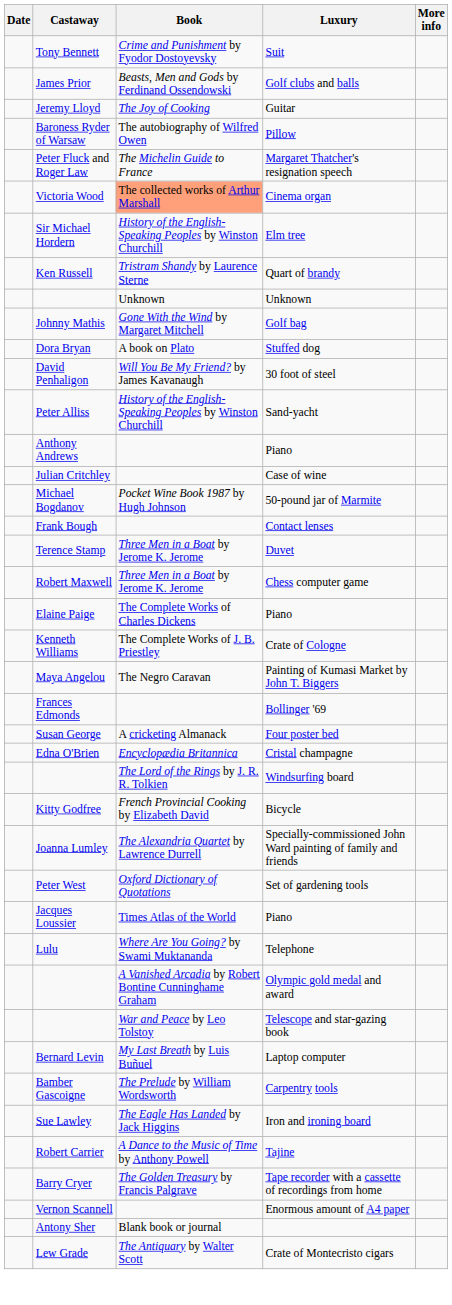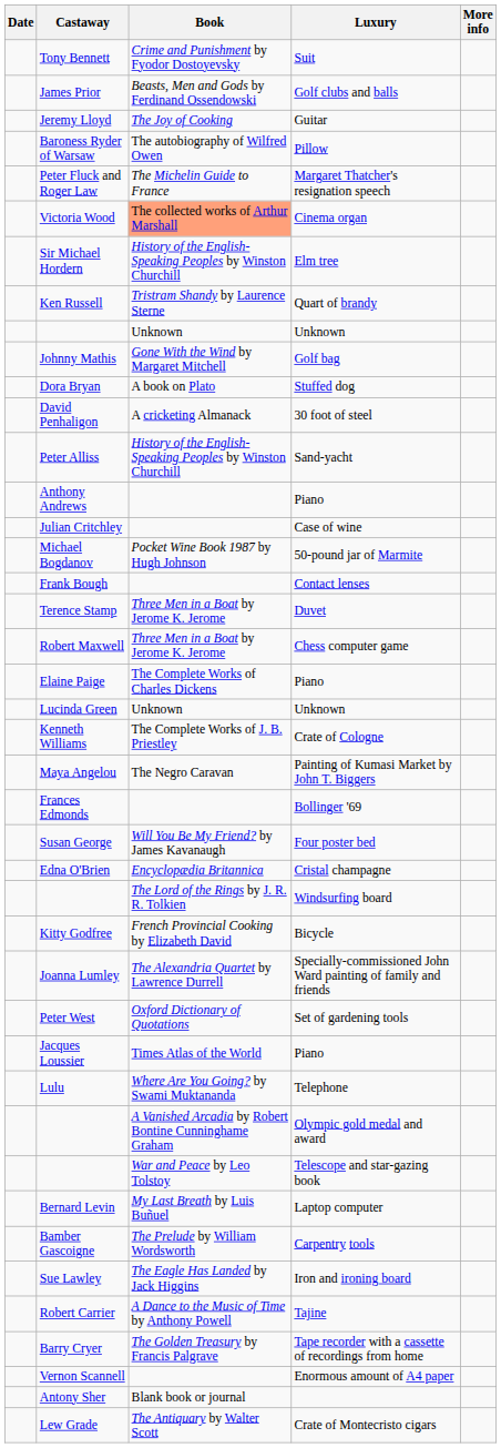 <table class="wikitable sortable">
 <tr>
 <th>Date</th>
 <th>Castaway</th>
 <th>Book</th>
 <th>Luxury</th>
 <th class="unsortable">More<br>info</th>
 </tr>
 <tr>
 <td></td>
 <td><a href='#'>Tony Bennett</a></td>
 <td><em><a href='#'>Crime and Punishment</a></em> by <a href='#'>Fyodor Dostoyevsky</a></td>
 <td><a href='#'>Suit</a></td>
 <td></td>
 </tr>
 <tr>
 <td></td>
 <td><a href='#'>James Prior</a></td>
 <td><em>Beasts, Men and Gods</em> by <a href='#'>Ferdinand Ossendowski</a></td>
 <td><a href='#'>Golf clubs</a> and <a href='#'>balls</a></td>
 <td></td>
 </tr>
 <tr>
 <td></td>
 <td><a href='#'>Jeremy Lloyd</a></td>
 <td><em><a href='#'>The Joy of Cooking</a></em></td>
 <td>Guitar</td>
 <td></td>
 </tr>
 <tr>
 <td></td>
 <td><a href='#'>Baroness Ryder of Warsaw</a></td>
 <td>The autobiography of <a href='#'>Wilfred Owen</a></td>
 <td><a href='#'>Pillow</a></td>
 <td></td>
 </tr>
 <tr>
 <td></td>
 <td><a href='#'>Peter Fluck</a> and <a href='#'>Roger Law</a></td>
 <td><em>The <a href='#'>Michelin Guide</a> to France</em></td>
 <td><a href='#'>Margaret Thatcher</a>'s resignation speech</td>
 <td></td>
 </tr>
 <tr>
 <td></td>
 <td><a href='#'>Victoria Wood</a></td>
 <td style="background: lightsalmon;">The collected works of <a href='#'>Arthur Marshall</a></td>
 <td><a href='#'>Cinema organ</a></td>
 <td></td>
 </tr>
 <tr>
 <td></td>
 <td><a href='#'>Sir Michael Hordern</a></td>
 <td><em><a href='#'>History of the English-Speaking Peoples</a></em> by <a href='#'>Winston Churchill</a></td>
 <td><a href='#'>Elm tree</a></td>
 <td></td>
 </tr>
 <tr>
 <td></td>
 <td><a href='#'>Ken Russell</a></td>
 <td><em><a href='#'>Tristram Shandy</a></em> by <a href='#'>Laurence Sterne</a></td>
 <td>Quart of <a href='#'>brandy</a></td>
 <td></td>
 </tr>
 <tr>
 <td></td>
 <td></td>
 <td>Unknown</td>
 <td>Unknown</td>
 <td></td>
 </tr>
 <tr>
 <td></td>
 <td><a href='#'>Johnny Mathis</a></td>
 <td><em><a href='#'>Gone With the Wind</a></em> by <a href='#'>Margaret Mitchell</a></td>
 <td><a href='#'>Golf bag</a></td>
 <td></td>
 </tr>
 <tr>
 <td></td>
 <td><a href='#'>Dora Bryan</a></td>
 <td>A book on <a href='#'>Plato</a></td>
 <td><a href='#'>Stuffed</a> dog</td>
 <td></td>
 </tr>
 <tr>
 <td></td>
 <td><a href='#'>David Penhaligon</a></td>
-<td><em><a href='#'>Will You Be My Friend?</a></em> by James Kavanaugh</td>
+<td>A <a href='#'>cricketing</a> Almanack</td>
 <td>30 foot of steel</td>
 <td></td>
 </tr>
 <tr>
 <td></td>
 <td><a href='#'>Peter Alliss</a></td>
 <td><em><a href='#'>History of the English-Speaking Peoples</a></em> by <a href='#'>Winston Churchill</a></td>
 <td>Sand-yacht</td>
 <td></td>
 </tr>
 <tr>
 <td></td>
 <td><a href='#'>Anthony Andrews</a></td>
 <td></td>
 <td>Piano</td>
 <td></td>
 </tr>
 <tr>
 <td></td>
 <td><a href='#'>Julian Critchley</a></td>
 <td></td>
 <td>Case of wine</td>
 <td></td>
 </tr>
 <tr>
 <td></td>
 <td><a href='#'>Michael Bogdanov</a></td>
 <td><em>Pocket Wine Book 1987</em> by <a href='#'>Hugh Johnson</a></td>
 <td>50-pound jar of <a href='#'>Marmite</a></td>
 <td></td>
 </tr>
 <tr>
 <td></td>
 <td><a href='#'>Frank Bough</a></td>
 <td></td>
 <td><a href='#'>Contact lenses</a></td>
 <td></td>
 </tr>
 <tr>
 <td></td>
 <td><a href='#'>Terence Stamp</a></td>
 <td><em><a href='#'>Three Men in a Boat</a></em> by <a href='#'>Jerome K. Jerome</a></td>
 <td><a href='#'>Duvet</a></td>
 <td></td>
 </tr>
 <tr>
 <td></td>
 <td><a href='#'>Robert Maxwell</a></td>
 <td><em><a href='#'>Three Men in a Boat</a></em> by <a href='#'>Jerome K. Jerome</a></td>
 <td><a href='#'>Chess</a> computer game</td>
 <td></td>
 </tr>
 <tr>
 <td></td>
 <td><a href='#'>Elaine Paige</a></td>
 <td><a href='#'>The Complete Works</a> of <a href='#'>Charles Dickens</a></td>
 <td>Piano</td>
 <td></td>
 </tr>
 <tr>
 <td></td>
+<td><a href='#'>Lucinda Green</a></td>
+<td>Unknown</td>
+<td>Unknown</td>
+<td></td>
+</tr>
+<tr>
+<td></td>
 <td><a href='#'>Kenneth Williams</a></td>
 <td>The Complete Works of <a href='#'>J. B. Priestley</a></td>
 <td>Crate of <a href='#'>Cologne</a></td>
 <td></td>
 </tr>
 <tr>
 <td></td>
 <td><a href='#'>Maya Angelou</a></td>
 <td>The Negro Caravan</td>
 <td>Painting of Kumasi Market by <a href='#'>John T. Biggers</a></td>
 <td></td>
 </tr>
 <tr>
 <td></td>
 <td><a href='#'>Frances Edmonds</a></td>
 <td></td>
 <td><a href='#'>Bollinger</a> '69</td>
 <td></td>
 </tr>
 <tr>
 <td></td>
 <td><a href='#'>Susan George</a></td>
-<td>A <a href='#'>cricketing</a> Almanack</td>
+<td><em><a href='#'>Will You Be My Friend?</a></em> by James Kavanaugh</td>
 <td><a href='#'>Four poster bed</a></td>
 <td></td>
 </tr>
 <tr>
 <td></td>
 <td><a href='#'>Edna O'Brien</a></td>
 <td><em><a href='#'>Encyclopædia Britannica</a></em></td>
 <td><a href='#'>Cristal</a> champagne</td>
 <td></td>
 </tr>
 <tr>
 <td></td>
 <td></td>
 <td><em><a href='#'>The Lord of the Rings</a></em> by <a href='#'>J. R. R. Tolkien</a></td>
 <td><a href='#'>Windsurfing</a> board</td>
 <td></td>
 </tr>
 <tr>
 <td></td>
 <td><a href='#'>Kitty Godfree</a></td>
 <td><em>French Provincial Cooking</em> by <a href='#'>Elizabeth David</a></td>
 <td>Bicycle</td>
 <td></td>
 </tr>
 <tr>
 <td></td>
 <td><a href='#'>Joanna Lumley</a></td>
 <td><em><a href='#'>The Alexandria Quartet</a></em> by <a href='#'>Lawrence Durrell</a></td>
 <td>Specially-commissioned John Ward painting of family and friends</td>
 <td></td>
 </tr>
 <tr>
 <td></td>
 <td><a href='#'>Peter West</a></td>
 <td><em><a href='#'>Oxford Dictionary of Quotations</a></em></td>
 <td>Set of gardening tools</td>
 <td></td>
 </tr>
 <tr>
 <td></td>
 <td><a href='#'>Jacques Loussier</a></td>
 <td><a href='#'>Times Atlas of the World</a></td>
 <td>Piano</td>
 <td></td>
 </tr>
 <tr>
 <td></td>
 <td><a href='#'>Lulu</a></td>
 <td><em><a href='#'>Where Are You Going?</a></em> by <a href='#'>Swami Muktananda</a></td>
 <td>Telephone</td>
 <td></td>
 </tr>
 <tr>
 <td></td>
 <td></td>
 <td><em><a href='#'>A Vanished Arcadia</a></em> by <a href='#'>Robert Bontine Cunninghame Graham</a></td>
 <td><a href='#'>Olympic gold medal</a> and award</td>
 <td></td>
 </tr>
 <tr>
 <td></td>
 <td></td>
 <td><em><a href='#'>War and Peace</a></em> by <a href='#'>Leo Tolstoy</a></td>
 <td><a href='#'>Telescope</a> and star-gazing book</td>
 <td></td>
 </tr>
 <tr>
 <td></td>
 <td><a href='#'>Bernard Levin</a></td>
 <td><em><a href='#'>My Last Breath</a></em> by <a href='#'>Luis Buñuel</a></td>
 <td>Laptop computer</td>
 <td></td>
 </tr>
 <tr>
 <td></td>
 <td><a href='#'>Bamber Gascoigne</a></td>
 <td><em><a href='#'>The Prelude</a></em> by <a href='#'>William Wordsworth</a></td>
 <td><a href='#'>Carpentry</a> <a href='#'>tools</a></td>
 <td></td>
 </tr>
 <tr>
 <td></td>
 <td><a href='#'>Sue Lawley</a></td>
 <td><em><a href='#'>The Eagle Has Landed</a></em> by <a href='#'>Jack Higgins</a></td>
 <td>Iron and <a href='#'>ironing board</a></td>
 <td></td>
 </tr>
 <tr>
 <td></td>
 <td><a href='#'>Robert Carrier</a></td>
 <td><em><a href='#'>A Dance to the Music of Time</a></em> by <a href='#'>Anthony Powell</a></td>
 <td><a href='#'>Tajine</a></td>
 <td></td>
 </tr>
 <tr>
 <td></td>
 <td><a href='#'>Barry Cryer</a></td>
 <td><em><a href='#'>The Golden Treasury</a></em> by <a href='#'>Francis Palgrave</a></td>
 <td><a href='#'>Tape recorder</a> with a <a href='#'>cassette</a> of recordings from home</td>
 <td></td>
 </tr>
 <tr>
 <td></td>
 <td><a href='#'>Vernon Scannell</a></td>
 <td></td>
 <td>Enormous amount of <a href='#'>A4 paper</a></td>
 <td></td>
 </tr>
 <tr>
 <td></td>
 <td><a href='#'>Antony Sher</a></td>
 <td>Blank book or journal</td>
 <td></td>
 <td></td>
 </tr>
 <tr>
 <td></td>
 <td><a href='#'>Lew Grade</a></td>
 <td><em><a href='#'>The Antiquary</a></em> by <a href='#'>Walter Scott</a></td>
 <td>Crate of Montecristo cigars</td>
 <td></td>
 </tr>
 </table>
